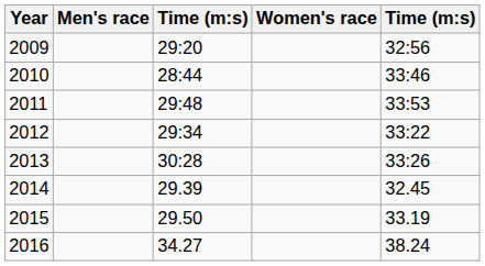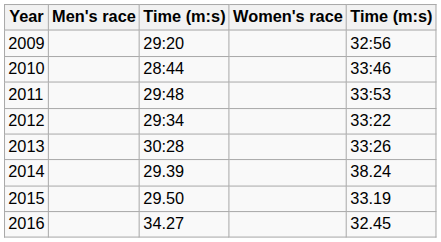 <table class="wikitable">
 <tr>
 <th>Year</th>
 <th>Men's race</th>
 <th>Time (m:s)</th>
 <th>Women's race</th>
 <th>Time (m:s)</th>
 </tr>
 <tr>
 <td>2009</td>
 <td></td>
 <td>29:20</td>
 <td></td>
 <td>32:56</td>
 </tr>
 <tr>
 <td>2010</td>
 <td></td>
 <td>28:44</td>
 <td></td>
 <td>33:46</td>
 </tr>
 <tr>
 <td>2011</td>
 <td></td>
 <td>29:48</td>
 <td></td>
 <td>33:53</td>
 </tr>
 <tr>
 <td>2012</td>
 <td></td>
 <td>29:34</td>
 <td></td>
 <td>33:22</td>
 </tr>
 <tr>
 <td>2013</td>
 <td></td>
 <td>30:28</td>
 <td></td>
 <td>33:26</td>
 </tr>
 <tr>
 <td>2014</td>
 <td></td>
 <td>29.39</td>
 <td></td>
-<td>32.45</td>
+<td>38.24</td>
 </tr>
 <tr>
 <td>2015</td>
 <td></td>
 <td>29.50</td>
 <td></td>
 <td>33.19</td>
 </tr>
 <tr>
 <td>2016</td>
 <td></td>
 <td>34.27</td>
 <td></td>
-<td>38.24</td>
+<td>32.45</td>
 </tr>
 </table>
